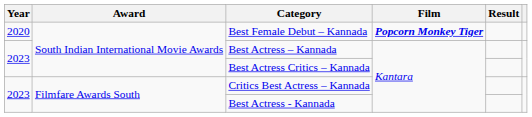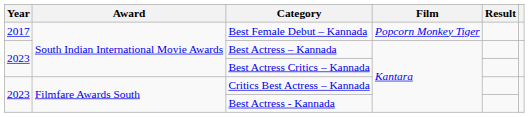 <table class="wikitable">
 <tr>
 <th>Year</th>
 <th>Award</th>
 <th>Category</th>
 <th>Film</th>
 <th>Result</th>
 <th></th>
 </tr>
 <tr>
-<td><a href='#'>2020</a></td>
+<td><a href='#'>2017</a></td>
 <td rowspan="3"><a href='#'>South Indian International Movie Awards</a></td>
 <td><a href='#'>Best Female Debut – Kannada</a></td>
-<td><strong><em><a href='#'>Popcorn Monkey Tiger</a></em></strong></td>
+<td><em><a href='#'>Popcorn Monkey Tiger</a></em></td>
 <td></td>
 <td></td>
 </tr>
 <tr>
 <td rowspan="2"><a href='#'>2023</a></td>
 <td><a href='#'>Best Actress – Kannada</a></td>
 <td rowspan="4"><em><a href='#'>Kantara</a></em></td>
 <td></td>
 <td rowspan="2"></td>
 </tr>
 <tr>
 <td><a href='#'>Best Actress Critics – Kannada</a></td>
 <td></td>
 </tr>
 <tr>
 <td rowspan="2"><a href='#'>2023</a></td>
 <td rowspan="2"><a href='#'>Filmfare Awards South</a></td>
 <td><a href='#'>Critics Best Actress – Kannada</a></td>
 <td></td>
 <td rowspan="2"></td>
 </tr>
 <tr>
 <td><a href='#'>Best Actress - Kannada</a></td>
 <td></td>
 </tr>
 </table>
